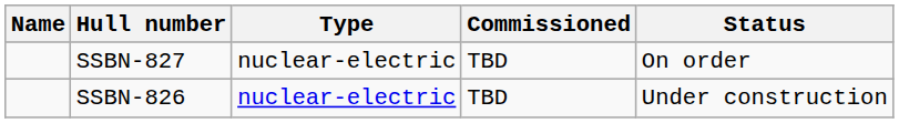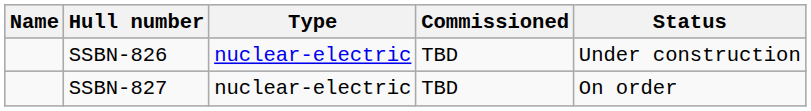 <table class="wikitable">
 <tr>
 <th>Name</th>
 <th>Hull number</th>
 <th>Type</th>
 <th>Commissioned</th>
 <th>Status</th>
 </tr>
 <tr>
 <td></td>
+<td>SSBN-826</td>
+<td><a href='#'>nuclear-electric</a></td>
+<td>TBD</td>
+<td>Under construction</td>
+</tr>
+<tr>
+<td></td>
 <td>SSBN-827</td>
 <td>nuclear-electric</td>
 <td>TBD</td>
 <td>On order</td>
 </tr>
-<tr>
-<td></td>
-<td>SSBN-826</td>
-<td><a href='#'>nuclear-electric</a></td>
-<td>TBD</td>
-<td>Under construction</td>
-</tr>
 </table>
